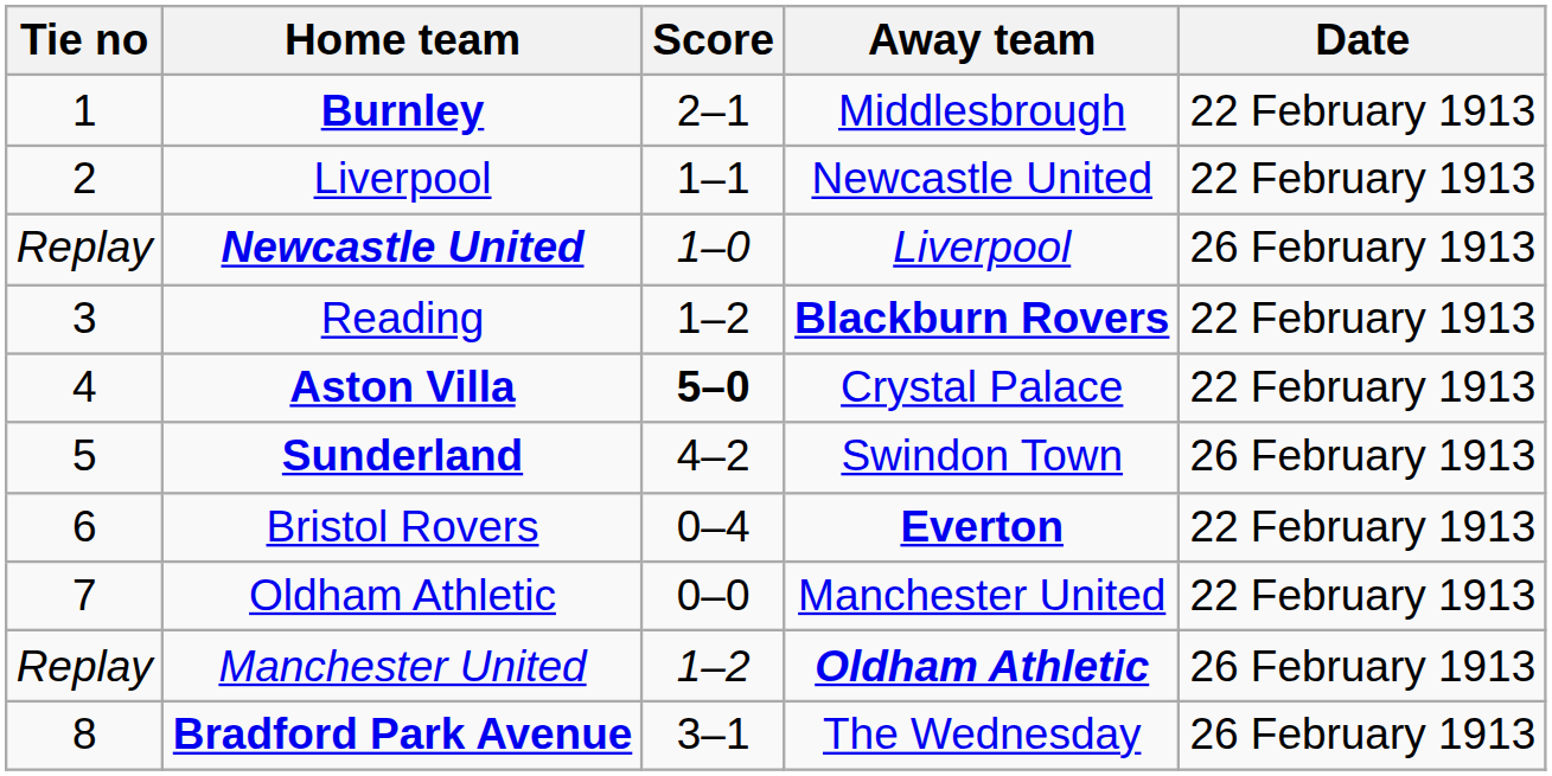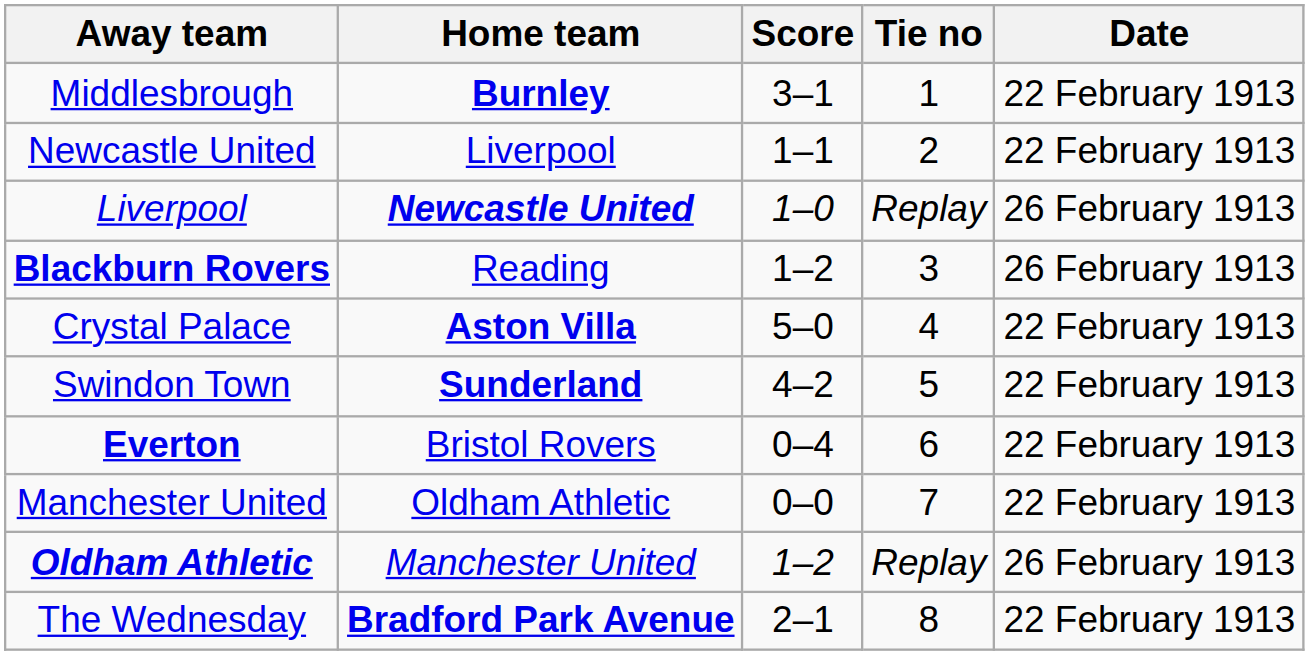 <table class="wikitable" style="text-align: center">
 <tr>
-<th>Tie no</th>
+<th>Away team</th>
 <th>Home team</th>
 <th>Score</th>
-<th>Away team</th>
+<th>Tie no</th>
 <th>Date</th>
 </tr>
 <tr>
+<td><a href='#'>Middlesbrough</a></td>
+<td><strong><a href='#'>Burnley</a></strong></td>
+<td>3–1</td>
 <td>1</td>
-<td><strong><a href='#'>Burnley</a></strong></td>
-<td>2–1</td>
-<td><a href='#'>Middlesbrough</a></td>
 <td>22 February 1913</td>
 </tr>
 <tr>
-<td>2</td>
+<td><a href='#'>Newcastle United</a></td>
 <td><a href='#'>Liverpool</a></td>
 <td>1–1</td>
-<td><a href='#'>Newcastle United</a></td>
+<td>2</td>
 <td>22 February 1913</td>
 </tr>
 <tr>
-<td><em>Replay</em></td>
+<td><em><a href='#'>Liverpool</a></em></td>
 <td><strong><em><a href='#'>Newcastle United</a></em></strong></td>
 <td><em>1–0</em></td>
-<td><em><a href='#'>Liverpool</a></em></td>
+<td><em>Replay</em></td>
 <td>26 February 1913</td>
 </tr>
 <tr>
-<td>3</td>
+<td><strong><a href='#'>Blackburn Rovers</a></strong></td>
 <td><a href='#'>Reading</a></td>
 <td>1–2</td>
-<td><strong><a href='#'>Blackburn Rovers</a></strong></td>
+<td>3</td>
+<td>26 February 1913</td>
+</tr>
+<tr>
+<td><a href='#'>Crystal Palace</a></td>
+<td><strong><a href='#'>Aston Villa</a></strong></td>
+<td>5–0</td>
+<td>4</td>
 <td>22 February 1913</td>
 </tr>
 <tr>
-<td>4</td>
-<td><strong><a href='#'>Aston Villa</a></strong></td>
-<td><strong>5–0</strong></td>
-<td><a href='#'>Crystal Palace</a></td>
+<td><a href='#'>Swindon Town</a></td>
+<td><strong><a href='#'>Sunderland</a></strong></td>
+<td>4–2</td>
+<td>5</td>
 <td>22 February 1913</td>
 </tr>
 <tr>
-<td>5</td>
-<td><strong><a href='#'>Sunderland</a></strong></td>
-<td>4–2</td>
-<td><a href='#'>Swindon Town</a></td>
+<td><strong><a href='#'>Everton</a></strong></td>
+<td><a href='#'>Bristol Rovers</a></td>
+<td>0–4</td>
+<td>6</td>
+<td>22 February 1913</td>
+</tr>
+<tr>
+<td><a href='#'>Manchester United</a></td>
+<td><a href='#'>Oldham Athletic</a></td>
+<td>0–0</td>
+<td>7</td>
+<td>22 February 1913</td>
+</tr>
+<tr>
+<td><strong><em><a href='#'>Oldham Athletic</a></em></strong></td>
+<td><em><a href='#'>Manchester United</a></em></td>
+<td><em>1–2</em></td>
+<td><em>Replay</em></td>
 <td>26 February 1913</td>
 </tr>
 <tr>
-<td>6</td>
-<td><a href='#'>Bristol Rovers</a></td>
-<td>0–4</td>
-<td><strong><a href='#'>Everton</a></strong></td>
+<td><a href='#'>The Wednesday</a></td>
+<td><strong><a href='#'>Bradford Park Avenue</a></strong></td>
+<td>2–1</td>
+<td>8</td>
 <td>22 February 1913</td>
 </tr>
-<tr>
-<td>7</td>
-<td><a href='#'>Oldham Athletic</a></td>
-<td>0–0</td>
-<td><a href='#'>Manchester United</a></td>
-<td>22 February 1913</td>
-</tr>
-<tr>
-<td><em>Replay</em></td>
-<td><em><a href='#'>Manchester United</a></em></td>
-<td><em>1–2</em></td>
-<td><strong><em><a href='#'>Oldham Athletic</a></em></strong></td>
-<td>26 February 1913</td>
-</tr>
-<tr>
-<td>8</td>
-<td><strong><a href='#'>Bradford Park Avenue</a></strong></td>
-<td>3–1</td>
-<td><a href='#'>The Wednesday</a></td>
-<td>26 February 1913</td>
-</tr>
 </table>
